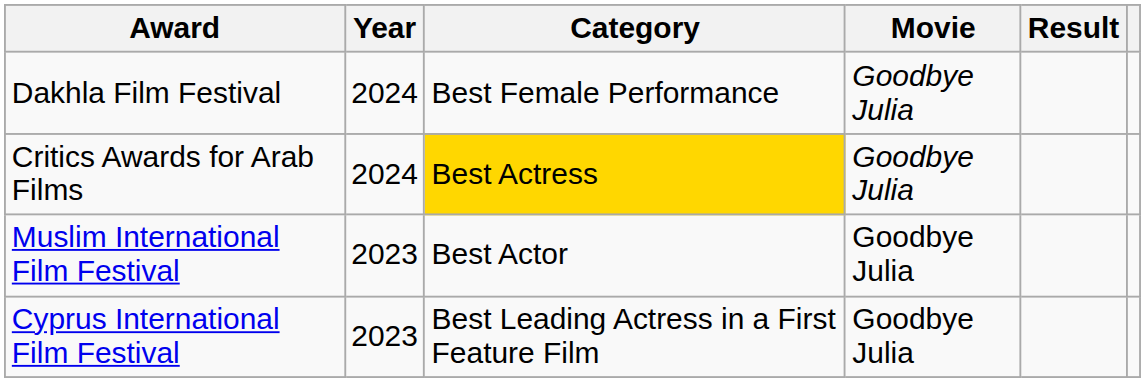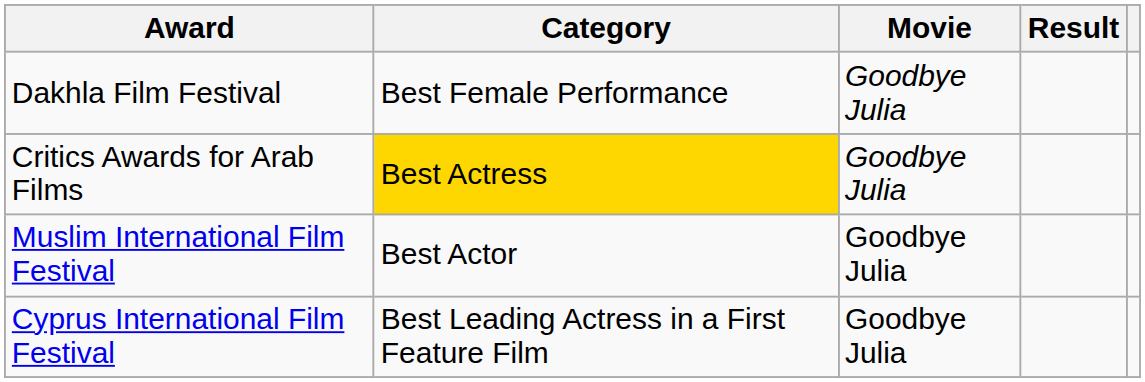 <table class="wikitable">
 <tr>
 <th>Award</th>
-<th>Year</th>
 <th>Category</th>
 <th>Movie</th>
 <th>Result</th>
 <th></th>
 </tr>
 <tr>
 <td>Dakhla Film Festival</td>
-<td>2024</td>
 <td>Best Female Performance</td>
 <td><em>Goodbye Julia</em></td>
 <td></td>
 <td></td>
 </tr>
 <tr>
 <td>Critics Awards for Arab Films</td>
-<td>2024</td>
 <td style="background: gold;">Best Actress</td>
 <td><em>Goodbye Julia</em></td>
 <td></td>
 <td></td>
 </tr>
 <tr>
 <td><a href='#'>Muslim International Film Festival</a></td>
-<td>2023</td>
 <td>Best Actor</td>
 <td>Goodbye Julia</td>
 <td></td>
 <td></td>
 </tr>
 <tr>
 <td><a href='#'>Cyprus International Film Festival</a></td>
-<td>2023</td>
 <td>Best Leading Actress in a First Feature Film</td>
 <td>Goodbye Julia</td>
 <td></td>
 <td></td>
 </tr>
 </table>
